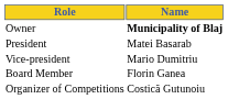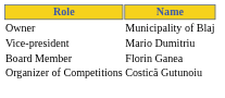 <table class="toccolours">
 <tr>
 <th style="background:#f6d21c;color:#3d5aa8;border:1px solid #3d5aa8;">Role</th>
 <th style="background:#f6d21c;color:#3d5aa8;border:1px solid #3d5aa8;">Name</th>
 </tr>
 <tr>
 <td>Owner</td>
-<td><strong> Municipality of Blaj</strong></td>
-</tr>
-<tr>
-<td>President</td>
-<td> Matei Basarab</td>
+<td> Municipality of Blaj</td>
 </tr>
 <tr>
 <td>Vice-president</td>
 <td> Mario Dumitriu</td>
 </tr>
 <tr>
 <td>Board Member</td>
 <td> Florin Ganea</td>
 </tr>
 <tr>
 <td>Organizer of Competitions</td>
 <td> Costică Gutunoiu</td>
 </tr>
 </table>
